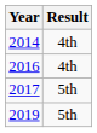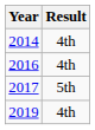 <table class="wikitable" style="text-align:center">
 <tr>
 <th>Year</th>
 <th>Result</th>
 </tr>
 <tr>
 <td><a href='#'>2014</a></td>
 <td>4th</td>
 </tr>
 <tr>
 <td><a href='#'>2016</a></td>
 <td>4th</td>
 </tr>
 <tr>
 <td><a href='#'>2017</a></td>
 <td>5th</td>
 </tr>
 <tr>
 <td><a href='#'>2019</a></td>
-<td>5th</td>
+<td>4th</td>
 </tr>
 </table>
